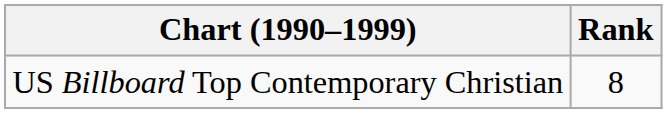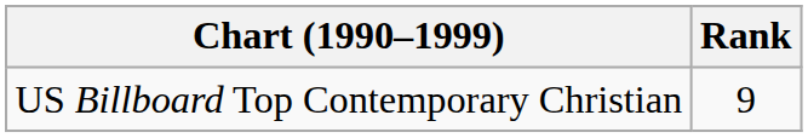 <table class="wikitable sortable">
 <tr>
 <th>Chart (1990–1999)</th>
 <th>Rank</th>
 </tr>
 <tr>
 <td>US <em>Billboard</em> Top Contemporary Christian</td>
-<td align="center">8</td>
+<td align="center">9</td>
 </tr>
 </table>
